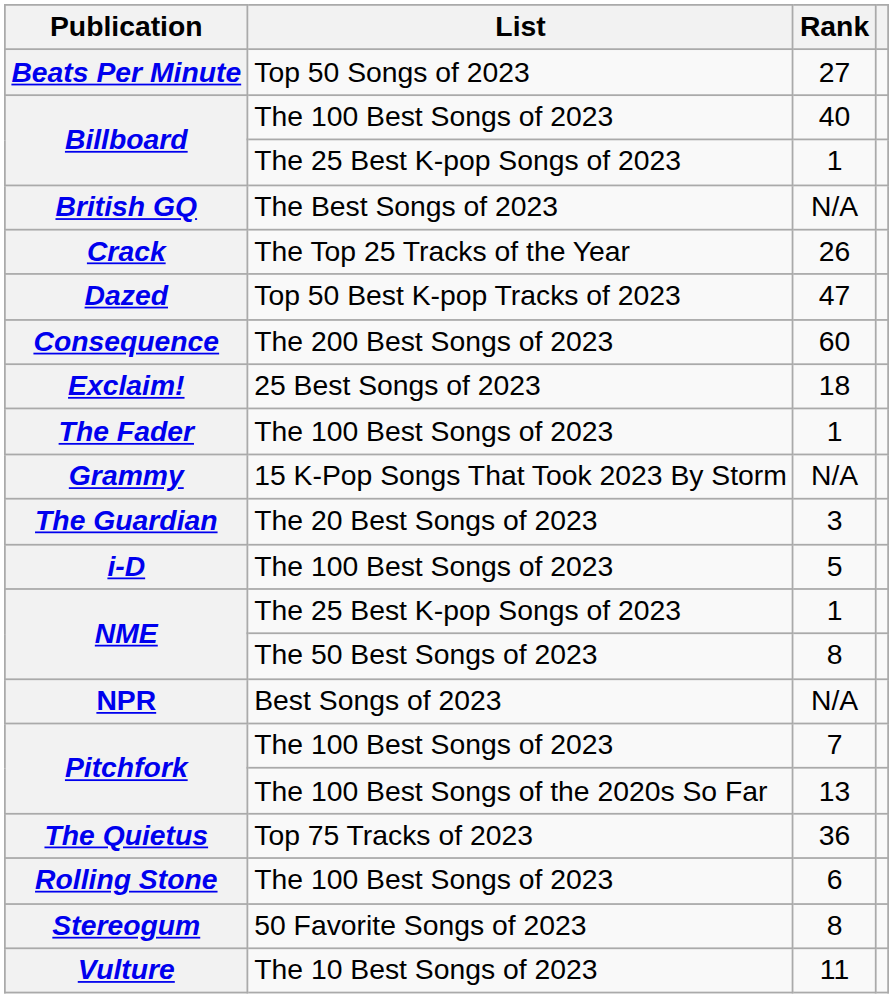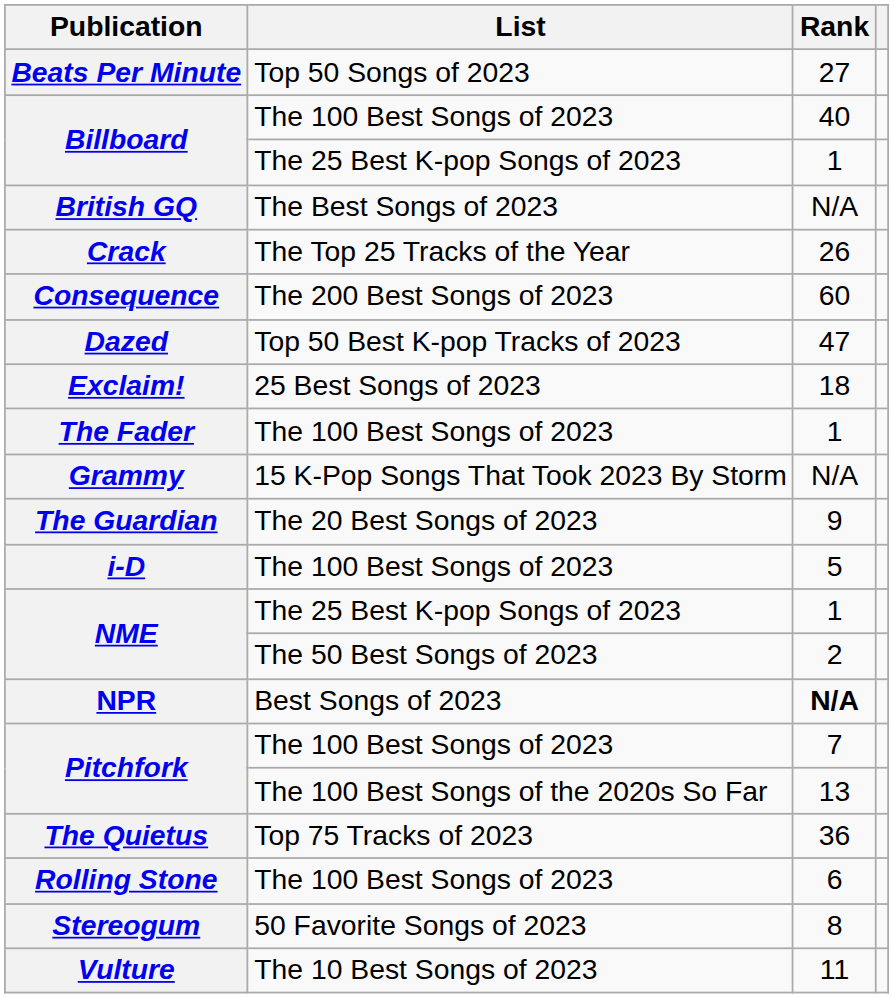 <table class="wikitable sortable plainrowheaders" style="text-align:center">
 <tr>
 <th scope="col">Publication</th>
 <th scope="col">List</th>
 <th scope="col">Rank</th>
 <th scope="col" class="unsortable"></th>
 </tr>
 <tr>
 <th scope="row"><em><a href='#'>Beats Per Minute</a></em></th>
 <td style="text-align:left">Top 50 Songs of 2023</td>
 <td>27</td>
 <td></td>
 </tr>
 <tr>
 <th rowspan="2" scope="row"><em><a href='#'>Billboard</a></em></th>
 <td style="text-align:left">The 100 Best Songs of 2023</td>
 <td>40</td>
 <td></td>
 </tr>
 <tr>
 <td style="text-align:left">The 25 Best K-pop Songs of 2023</td>
 <td>1</td>
 <td></td>
 </tr>
 <tr>
 <th scope="row"><em><a href='#'>British GQ</a></em></th>
 <td style="text-align:left">The Best Songs of 2023</td>
 <td>N/A</td>
 <td></td>
 </tr>
 <tr>
 <th scope="row"><em><a href='#'>Crack</a></em></th>
 <td style="text-align:left">The Top 25 Tracks of the Year</td>
 <td>26</td>
 <td></td>
 </tr>
 <tr>
+<th scope="row"><em><a href='#'>Consequence</a></em></th>
+<td style="text-align:left">The 200 Best Songs of 2023</td>
+<td>60</td>
+<td></td>
+</tr>
+<tr>
 <th scope="row"><em><a href='#'>Dazed</a></em></th>
 <td style="text-align:left">Top 50 Best K-pop Tracks of 2023</td>
 <td>47</td>
-<td></td>
-</tr>
-<tr>
-<th scope="row"><em><a href='#'>Consequence</a></em></th>
-<td style="text-align:left">The 200 Best Songs of 2023</td>
-<td>60</td>
 <td></td>
 </tr>
 <tr>
 <th scope="row"><em><a href='#'>Exclaim!</a></em></th>
 <td style="text-align:left">25 Best Songs of 2023</td>
 <td>18</td>
 <td></td>
 </tr>
 <tr>
 <th scope="row" data-sort-value="Fader, The"><em><a href='#'>The Fader</a></em></th>
 <td style="text-align:left">The 100 Best Songs of 2023</td>
 <td>1</td>
 <td></td>
 </tr>
 <tr>
 <th scope="row"><em><a href='#'>Grammy</a></em></th>
 <td style="text-align:left">15 K-Pop Songs That Took 2023 By Storm</td>
 <td>N/A</td>
 <td></td>
 </tr>
 <tr>
 <th scope="row" data-sort-value="Guardian, The"><em><a href='#'>The Guardian</a></em></th>
 <td style="text-align:left">The 20 Best Songs of 2023</td>
-<td>3</td>
+<td>9</td>
 <td></td>
 </tr>
 <tr>
 <th scope="row"><em><a href='#'>i-D</a></em></th>
 <td style="text-align:left">The 100 Best Songs of 2023</td>
 <td>5</td>
 <td></td>
 </tr>
 <tr>
 <th scope="row" rowspan="2"><em><a href='#'>NME</a></em></th>
 <td style="text-align:left">The 25 Best K-pop Songs of 2023</td>
 <td>1</td>
 <td></td>
 </tr>
 <tr>
 <td style="text-align:left">The 50 Best Songs of 2023</td>
-<td>8</td>
+<td>2</td>
 <td></td>
 </tr>
 <tr>
 <th scope="row"><a href='#'>NPR</a></th>
 <td style="text-align:left">Best Songs of 2023</td>
-<td>N/A</td>
+<td><strong>N/A</strong></td>
 <td></td>
 </tr>
 <tr>
 <th scope="row" rowspan="2"><em><a href='#'>Pitchfork</a></em></th>
 <td style="text-align:left">The 100 Best Songs of 2023</td>
 <td>7</td>
 <td></td>
 </tr>
 <tr>
 <td style="text-align:left">The 100 Best Songs of the 2020s So Far</td>
 <td>13</td>
 <td></td>
 </tr>
 <tr>
 <th scope="row" data-sort-value="Quietus, The"><em><a href='#'>The Quietus</a></em></th>
 <td style="text-align:left">Top 75 Tracks of 2023</td>
 <td>36</td>
 <td></td>
 </tr>
 <tr>
 <th scope="row"><em><a href='#'>Rolling Stone</a></em></th>
 <td style="text-align:left">The 100 Best Songs of 2023</td>
 <td>6</td>
 <td></td>
 </tr>
 <tr>
 <th scope="row"><em><a href='#'>Stereogum</a></em></th>
 <td style="text-align:left">50 Favorite Songs of 2023</td>
 <td>8</td>
 <td></td>
 </tr>
 <tr>
 <th scope="row"><em><a href='#'>Vulture</a></em></th>
 <td style="text-align:left">The 10 Best Songs of 2023</td>
 <td>11</td>
 <td></td>
 </tr>
 </table>
